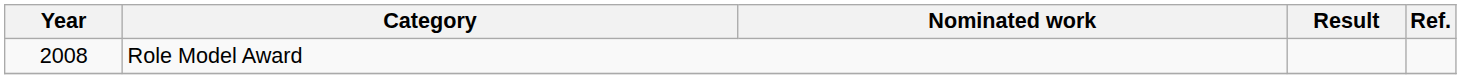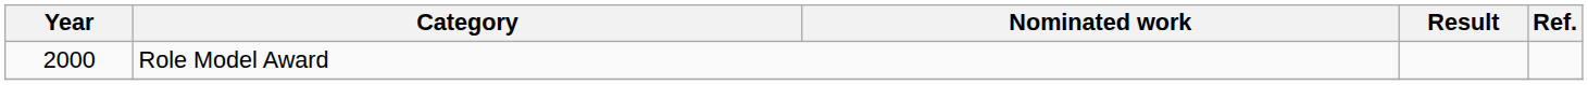 <table class=wikitable>
 <tr>
 <th scope="col" style="width:5em;">Year</th>
 <th scope="col" style="width:28em;">Category</th>
 <th scope="col" style="width:25em;">Nominated work</th>
 <th scope="col" style="width:5em;">Result</th>
 <th>Ref.</th>
 </tr>
 <tr>
-<td style="text-align:center;">2008</td>
+<td style="text-align:center;">2000</td>
 <td colspan="2">Role Model Award</td>
 <td></td>
 <td align="center"></td>
 </tr>
 <tr>
 </tr>
 </table>
